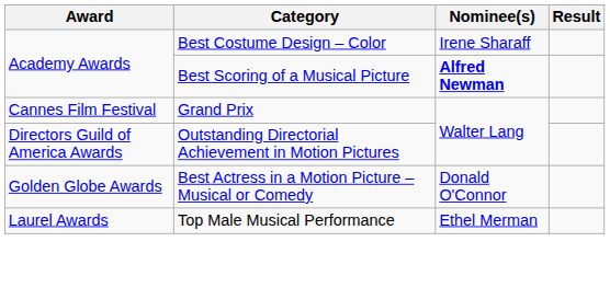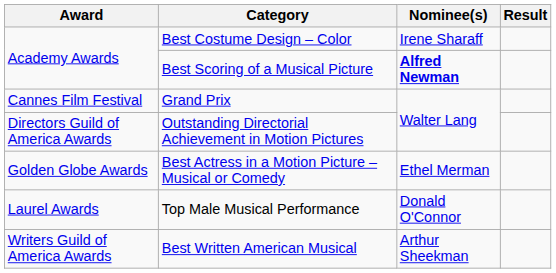 <table class="wikitable plainrowheaders">
 <tr>
 <th>Award</th>
 <th>Category</th>
 <th>Nominee(s)</th>
 <th>Result</th>
 </tr>
 <tr>
 <td rowspan="2"><a href='#'>Academy Awards</a></td>
 <td><a href='#'>Best Costume Design – Color</a></td>
 <td><a href='#'>Irene Sharaff</a></td>
 <td></td>
 </tr>
 <tr>
 <td><a href='#'>Best Scoring of a Musical Picture</a></td>
 <td><strong><a href='#'>Alfred Newman</a></strong></td>
 <td></td>
 </tr>
 <tr>
 <td><a href='#'>Cannes Film Festival</a></td>
 <td><a href='#'>Grand Prix</a></td>
 <td rowspan="2"><a href='#'>Walter Lang</a></td>
 <td></td>
 </tr>
 <tr>
 <td><a href='#'>Directors Guild of America Awards</a></td>
 <td><a href='#'>Outstanding Directorial Achievement in Motion Pictures</a></td>
 <td></td>
 </tr>
 <tr>
 <td><a href='#'>Golden Globe Awards</a></td>
 <td><a href='#'>Best Actress in a Motion Picture – Musical or Comedy</a></td>
-<td><a href='#'>Donald O'Connor</a></td>
+<td><a href='#'>Ethel Merman</a></td>
 <td></td>
 </tr>
 <tr>
 <td><a href='#'>Laurel Awards</a></td>
 <td>Top Male Musical Performance</td>
-<td><a href='#'>Ethel Merman</a></td>
+<td><a href='#'>Donald O'Connor</a></td>
+<td></td>
+</tr>
+<tr>
+<td><a href='#'>Writers Guild of America Awards</a></td>
+<td><a href='#'>Best Written American Musical</a></td>
+<td><a href='#'>Arthur Sheekman</a></td>
 <td></td>
 </tr>
 </table>
